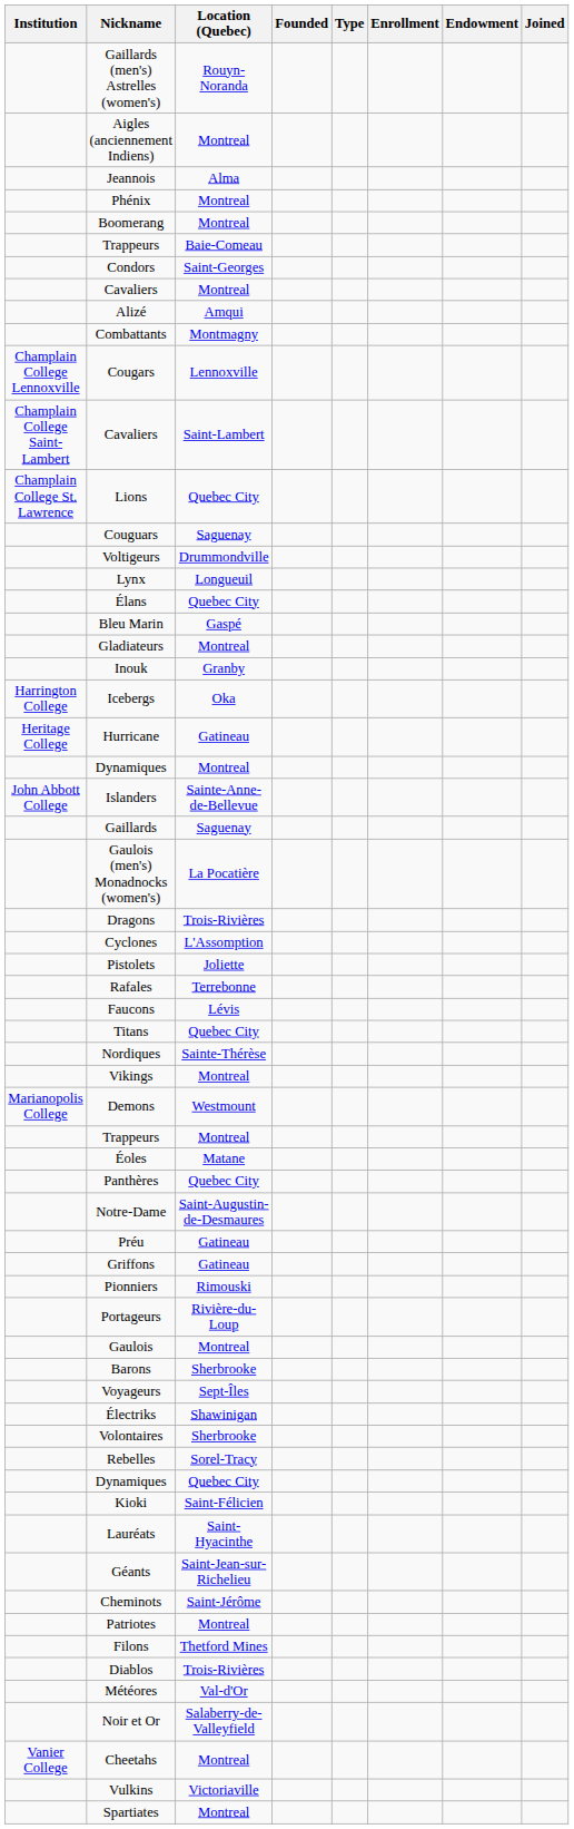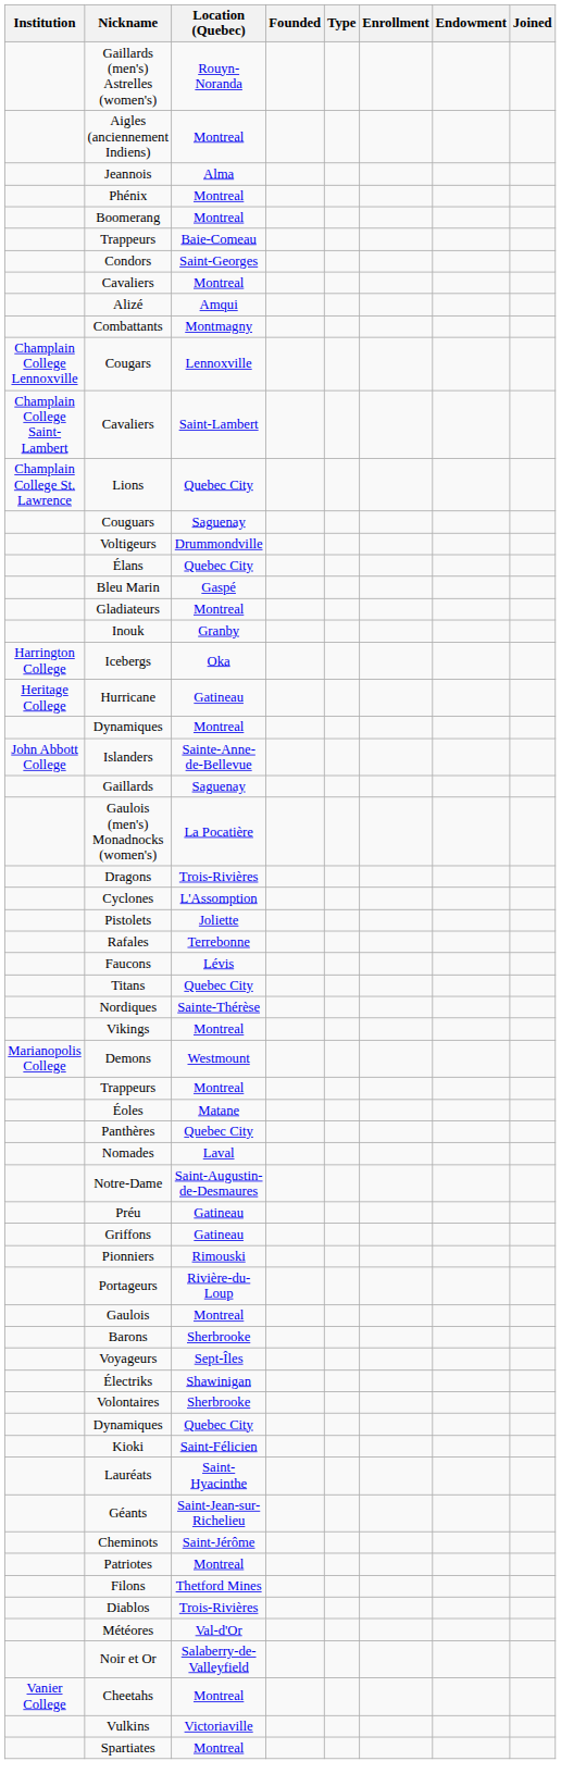 <table class="wikitable sortable" style="text-align:center;">
 <tr>
 <th>Institution</th>
 <th>Nickname</th>
 <th>Location<br>(Quebec)</th>
 <th>Founded</th>
 <th>Type</th>
 <th>Enrollment</th>
 <th>Endowment</th>
 <th>Joined</th>
 </tr>
 <tr>
 <td></td>
 <td>Gaillards (men's)<br>Astrelles (women's)</td>
 <td><a href='#'>Rouyn-Noranda</a></td>
 <td></td>
 <td></td>
 <td></td>
 <td></td>
 <td></td>
 </tr>
 <tr>
 <td></td>
 <td>Aigles (anciennement Indiens)</td>
 <td><a href='#'>Montreal</a></td>
 <td></td>
 <td></td>
 <td></td>
 <td></td>
 <td></td>
 </tr>
 <tr>
 <td></td>
 <td>Jeannois</td>
 <td><a href='#'>Alma</a></td>
 <td></td>
 <td></td>
 <td></td>
 <td></td>
 <td></td>
 </tr>
 <tr>
 <td></td>
 <td>Phénix</td>
 <td><a href='#'>Montreal</a></td>
 <td></td>
 <td></td>
 <td></td>
 <td></td>
 <td></td>
 </tr>
 <tr>
 <td></td>
 <td>Boomerang</td>
 <td><a href='#'>Montreal</a></td>
 <td></td>
 <td></td>
 <td></td>
 <td></td>
 <td></td>
 </tr>
 <tr>
 <td></td>
 <td>Trappeurs</td>
 <td><a href='#'>Baie-Comeau</a></td>
 <td></td>
 <td></td>
 <td></td>
 <td></td>
 <td></td>
 </tr>
 <tr>
 <td></td>
 <td>Condors</td>
 <td><a href='#'>Saint-Georges</a></td>
 <td></td>
 <td></td>
 <td></td>
 <td></td>
 <td></td>
 </tr>
 <tr>
 <td></td>
 <td>Cavaliers</td>
 <td><a href='#'>Montreal</a></td>
 <td></td>
 <td></td>
 <td></td>
 <td></td>
 <td></td>
 </tr>
 <tr>
 <td></td>
 <td>Alizé</td>
 <td><a href='#'>Amqui</a></td>
 <td></td>
 <td></td>
 <td></td>
 <td></td>
 <td></td>
 </tr>
 <tr>
 <td></td>
 <td>Combattants</td>
 <td><a href='#'>Montmagny</a></td>
 <td></td>
 <td></td>
 <td></td>
 <td></td>
 <td></td>
 </tr>
 <tr>
 <td><a href='#'>Champlain College Lennoxville</a></td>
 <td>Cougars</td>
 <td><a href='#'>Lennoxville</a></td>
 <td></td>
 <td></td>
 <td></td>
 <td></td>
 <td></td>
 </tr>
 <tr>
 <td><a href='#'>Champlain College Saint-Lambert</a></td>
 <td>Cavaliers</td>
 <td><a href='#'>Saint-Lambert</a></td>
 <td></td>
 <td></td>
 <td></td>
 <td></td>
 <td></td>
 </tr>
 <tr>
 <td><a href='#'>Champlain College St. Lawrence</a></td>
 <td>Lions</td>
 <td><a href='#'>Quebec City</a></td>
 <td></td>
 <td></td>
 <td></td>
 <td></td>
 <td></td>
 </tr>
 <tr>
 <td></td>
 <td>Couguars</td>
 <td><a href='#'>Saguenay</a></td>
 <td></td>
 <td></td>
 <td></td>
 <td></td>
 <td></td>
 </tr>
 <tr>
 <td></td>
 <td>Voltigeurs</td>
 <td><a href='#'>Drummondville</a></td>
-<td></td>
-<td></td>
-<td></td>
-<td></td>
-<td></td>
-</tr>
-<tr>
-<td></td>
-<td>Lynx</td>
-<td><a href='#'>Longueuil</a></td>
 <td></td>
 <td></td>
 <td></td>
 <td></td>
 <td></td>
 </tr>
 <tr>
 <td></td>
 <td>Élans</td>
 <td><a href='#'>Quebec City</a></td>
 <td></td>
 <td></td>
 <td></td>
 <td></td>
 <td></td>
 </tr>
 <tr>
 <td></td>
 <td>Bleu Marin</td>
 <td><a href='#'>Gaspé</a></td>
 <td></td>
 <td></td>
 <td></td>
 <td></td>
 <td></td>
 </tr>
 <tr>
 <td></td>
 <td>Gladiateurs</td>
 <td><a href='#'>Montreal</a></td>
 <td></td>
 <td></td>
 <td></td>
 <td></td>
 <td></td>
 </tr>
 <tr>
 <td></td>
 <td>Inouk</td>
 <td><a href='#'>Granby</a></td>
 <td></td>
 <td></td>
 <td></td>
 <td></td>
 <td></td>
 </tr>
 <tr>
 <td><a href='#'>Harrington College</a></td>
 <td>Icebergs</td>
 <td><a href='#'>Oka</a></td>
 <td></td>
 <td></td>
 <td></td>
 <td></td>
 <td></td>
 </tr>
 <tr>
 <td><a href='#'>Heritage College</a></td>
 <td>Hurricane</td>
 <td><a href='#'>Gatineau</a></td>
 <td></td>
 <td></td>
 <td></td>
 <td></td>
 <td></td>
 </tr>
 <tr>
 <td></td>
 <td>Dynamiques</td>
 <td><a href='#'>Montreal</a></td>
 <td></td>
 <td></td>
 <td></td>
 <td></td>
 <td></td>
 </tr>
 <tr>
 <td><a href='#'>John Abbott College</a></td>
 <td>Islanders</td>
 <td><a href='#'>Sainte-Anne-de-Bellevue</a></td>
 <td></td>
 <td></td>
 <td></td>
 <td></td>
 <td></td>
 </tr>
 <tr>
 <td></td>
 <td>Gaillards</td>
 <td><a href='#'>Saguenay</a></td>
 <td></td>
 <td></td>
 <td></td>
 <td></td>
 <td></td>
 </tr>
 <tr>
 <td></td>
 <td>Gaulois (men's)<br>Monadnocks (women's)</td>
 <td><a href='#'>La Pocatière</a></td>
 <td></td>
 <td></td>
 <td></td>
 <td></td>
 <td></td>
 </tr>
 <tr>
 <td></td>
 <td>Dragons</td>
 <td><a href='#'>Trois-Rivières</a></td>
 <td></td>
 <td></td>
 <td></td>
 <td></td>
 <td></td>
 </tr>
 <tr>
 <td></td>
 <td>Cyclones</td>
 <td><a href='#'>L'Assomption</a></td>
 <td></td>
 <td></td>
 <td></td>
 <td></td>
 <td></td>
 </tr>
 <tr>
 <td></td>
 <td>Pistolets</td>
 <td><a href='#'>Joliette</a></td>
 <td></td>
 <td></td>
 <td></td>
 <td></td>
 <td></td>
 </tr>
 <tr>
 <td></td>
 <td>Rafales</td>
 <td><a href='#'>Terrebonne</a></td>
 <td></td>
 <td></td>
 <td></td>
 <td></td>
 <td></td>
 </tr>
 <tr>
 <td></td>
 <td>Faucons</td>
 <td><a href='#'>Lévis</a></td>
 <td></td>
 <td></td>
 <td></td>
 <td></td>
 <td></td>
 </tr>
 <tr>
 <td></td>
 <td>Titans</td>
 <td><a href='#'>Quebec City</a></td>
 <td></td>
 <td></td>
 <td></td>
 <td></td>
 <td></td>
 </tr>
 <tr>
 <td></td>
 <td>Nordiques</td>
 <td><a href='#'>Sainte-Thérèse</a></td>
 <td></td>
 <td></td>
 <td></td>
 <td></td>
 <td></td>
 </tr>
 <tr>
 <td></td>
 <td>Vikings</td>
 <td><a href='#'>Montreal</a></td>
 <td></td>
 <td></td>
 <td></td>
 <td></td>
 <td></td>
 </tr>
 <tr>
 <td><a href='#'>Marianopolis College</a></td>
 <td>Demons</td>
 <td><a href='#'>Westmount</a></td>
 <td></td>
 <td></td>
 <td></td>
 <td></td>
 <td></td>
 </tr>
 <tr>
 <td></td>
 <td>Trappeurs</td>
 <td><a href='#'>Montreal</a></td>
 <td></td>
 <td></td>
 <td></td>
 <td></td>
 <td></td>
 </tr>
 <tr>
 <td></td>
 <td>Éoles</td>
 <td><a href='#'>Matane</a></td>
 <td></td>
 <td></td>
 <td></td>
 <td></td>
 <td></td>
 </tr>
 <tr>
 <td></td>
 <td>Panthères</td>
 <td><a href='#'>Quebec City</a></td>
 <td></td>
 <td></td>
 <td></td>
 <td></td>
 <td></td>
 </tr>
 <tr>
 <td></td>
+<td>Nomades</td>
+<td><a href='#'>Laval</a></td>
+<td></td>
+<td></td>
+<td></td>
+<td></td>
+<td></td>
+</tr>
+<tr>
+<td></td>
 <td>Notre-Dame</td>
 <td><a href='#'>Saint-Augustin-de-Desmaures</a></td>
 <td></td>
 <td></td>
 <td></td>
 <td></td>
 <td></td>
 </tr>
 <tr>
 <td></td>
 <td>Préu</td>
 <td><a href='#'>Gatineau</a></td>
 <td></td>
 <td></td>
 <td></td>
 <td></td>
 <td></td>
 </tr>
 <tr>
 <td></td>
 <td>Griffons</td>
 <td><a href='#'>Gatineau</a></td>
 <td></td>
 <td></td>
 <td></td>
 <td></td>
 <td></td>
 </tr>
 <tr>
 <td></td>
 <td>Pionniers</td>
 <td><a href='#'>Rimouski</a></td>
 <td></td>
 <td></td>
 <td></td>
 <td></td>
 <td></td>
 </tr>
 <tr>
 <td></td>
 <td>Portageurs</td>
 <td><a href='#'>Rivière-du-Loup</a></td>
 <td></td>
 <td></td>
 <td></td>
 <td></td>
 <td></td>
 </tr>
 <tr>
 <td></td>
 <td>Gaulois</td>
 <td><a href='#'>Montreal</a></td>
 <td></td>
 <td></td>
 <td></td>
 <td></td>
 <td></td>
 </tr>
 <tr>
 <td></td>
 <td>Barons</td>
 <td><a href='#'>Sherbrooke</a></td>
 <td></td>
 <td></td>
 <td></td>
 <td></td>
 <td></td>
 </tr>
 <tr>
 <td></td>
 <td>Voyageurs</td>
 <td><a href='#'>Sept-Îles</a></td>
 <td></td>
 <td></td>
 <td></td>
 <td></td>
 <td></td>
 </tr>
 <tr>
 <td></td>
 <td>Électriks</td>
 <td><a href='#'>Shawinigan</a></td>
 <td></td>
 <td></td>
 <td></td>
 <td></td>
 <td></td>
 </tr>
 <tr>
 <td></td>
 <td>Volontaires</td>
 <td><a href='#'>Sherbrooke</a></td>
-<td></td>
-<td></td>
-<td></td>
-<td></td>
-<td></td>
-</tr>
-<tr>
-<td></td>
-<td>Rebelles</td>
-<td><a href='#'>Sorel-Tracy</a></td>
 <td></td>
 <td></td>
 <td></td>
 <td></td>
 <td></td>
 </tr>
 <tr>
 <td></td>
 <td>Dynamiques</td>
 <td><a href='#'>Quebec City</a></td>
 <td></td>
 <td></td>
 <td></td>
 <td></td>
 <td></td>
 </tr>
 <tr>
 <td></td>
 <td>Kioki</td>
 <td><a href='#'>Saint-Félicien</a></td>
 <td></td>
 <td></td>
 <td></td>
 <td></td>
 <td></td>
 </tr>
 <tr>
 <td></td>
 <td>Lauréats</td>
 <td><a href='#'>Saint-Hyacinthe</a></td>
 <td></td>
 <td></td>
 <td></td>
 <td></td>
 <td></td>
 </tr>
 <tr>
 <td></td>
 <td>Géants</td>
 <td><a href='#'>Saint-Jean-sur-Richelieu</a></td>
 <td></td>
 <td></td>
 <td></td>
 <td></td>
 <td></td>
 </tr>
 <tr>
 <td></td>
 <td>Cheminots</td>
 <td><a href='#'>Saint-Jérôme</a></td>
 <td></td>
 <td></td>
 <td></td>
 <td></td>
 <td></td>
 </tr>
 <tr>
 <td></td>
 <td>Patriotes</td>
 <td><a href='#'>Montreal</a></td>
 <td></td>
 <td></td>
 <td></td>
 <td></td>
 <td></td>
 </tr>
 <tr>
 <td></td>
 <td>Filons</td>
 <td><a href='#'>Thetford Mines</a></td>
 <td></td>
 <td></td>
 <td></td>
 <td></td>
 <td></td>
 </tr>
 <tr>
 <td></td>
 <td>Diablos</td>
 <td><a href='#'>Trois-Rivières</a></td>
 <td></td>
 <td></td>
 <td></td>
 <td></td>
 <td></td>
 </tr>
 <tr>
 <td></td>
 <td>Météores</td>
 <td><a href='#'>Val-d'Or</a></td>
 <td></td>
 <td></td>
 <td></td>
 <td></td>
 <td></td>
 </tr>
 <tr>
 <td></td>
 <td>Noir et Or</td>
 <td><a href='#'>Salaberry-de-Valleyfield</a></td>
 <td></td>
 <td></td>
 <td></td>
 <td></td>
 <td></td>
 </tr>
 <tr>
 <td><a href='#'>Vanier College</a></td>
 <td>Cheetahs</td>
 <td><a href='#'>Montreal</a></td>
 <td></td>
 <td></td>
 <td></td>
 <td></td>
 <td></td>
 </tr>
 <tr>
 <td></td>
 <td>Vulkins</td>
 <td><a href='#'>Victoriaville</a></td>
 <td></td>
 <td></td>
 <td></td>
 <td></td>
 <td></td>
 </tr>
 <tr>
 <td></td>
 <td>Spartiates</td>
 <td><a href='#'>Montreal</a></td>
 <td></td>
 <td></td>
 <td></td>
 <td></td>
 <td></td>
 </tr>
 </table>
